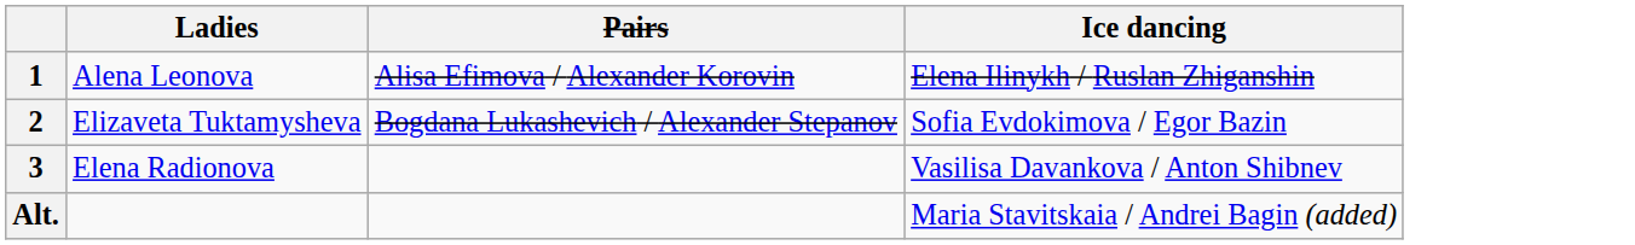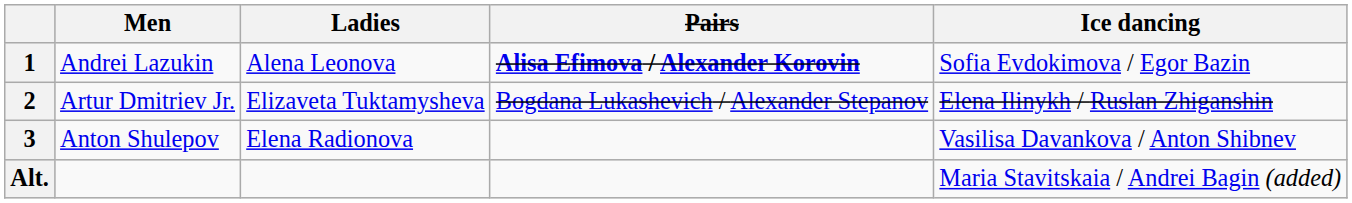 <table class="wikitable">
 <tr>
 <th></th>
+<th>Men</th>
 <th>Ladies</th>
 <th><s>Pairs</s></th>
 <th>Ice dancing</th>
 </tr>
 <tr>
 <th>1</th>
+<td><a href='#'>Andrei Lazukin</a></td>
 <td><a href='#'>Alena Leonova</a></td>
-<td><s><a href='#'>Alisa Efimova</a> / <a href='#'>Alexander Korovin</a></s></td>
+<td><strong><s><a href='#'>Alisa Efimova</a> / <a href='#'>Alexander Korovin</a></s></strong></td>
+<td><a href='#'>Sofia Evdokimova</a> / <a href='#'>Egor Bazin</a></td>
+</tr>
+<tr>
+<th>2</th>
+<td><a href='#'>Artur Dmitriev Jr.</a></td>
+<td><a href='#'>Elizaveta Tuktamysheva</a></td>
+<td><s><a href='#'>Bogdana Lukashevich</a> / <a href='#'>Alexander Stepanov</a></s></td>
 <td><s><a href='#'>Elena Ilinykh</a> / <a href='#'>Ruslan Zhiganshin</a></s></td>
 </tr>
 <tr>
-<th>2</th>
-<td><a href='#'>Elizaveta Tuktamysheva</a></td>
-<td><s><a href='#'>Bogdana Lukashevich</a> / <a href='#'>Alexander Stepanov</a></s></td>
-<td><a href='#'>Sofia Evdokimova</a> / <a href='#'>Egor Bazin</a></td>
-</tr>
-<tr>
 <th>3</th>
+<td><a href='#'>Anton Shulepov</a></td>
 <td><a href='#'>Elena Radionova</a></td>
 <td></td>
 <td><a href='#'>Vasilisa Davankova</a> / <a href='#'>Anton Shibnev</a></td>
 </tr>
 <tr>
 <th>Alt.</th>
 <td></td>
 <td></td>
+<td></td>
 <td><a href='#'>Maria Stavitskaia</a> / <a href='#'>Andrei Bagin</a> <em>(added)</em></td>
 </tr>
 </table>
